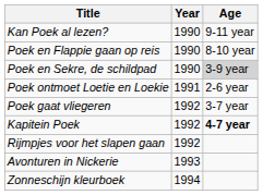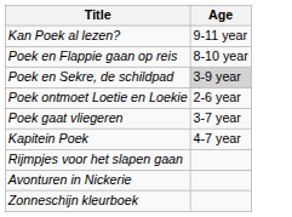 <table class="wikitable">
 <tr>
 <th>Title</th>
-<th>Year</th>
 <th>Age</th>
 </tr>
 <tr>
 <td><em>Kan Poek al lezen?</em></td>
-<td>1990</td>
 <td>9-11 year</td>
 </tr>
 <tr>
 <td><em>Poek en Flappie gaan op reis</em></td>
-<td>1990</td>
 <td>8-10 year</td>
 </tr>
 <tr>
 <td><em>Poek en Sekre, de schildpad</em></td>
-<td>1990</td>
 <td style="background: lightgrey;">3-9 year</td>
 </tr>
 <tr>
 <td><em>Poek ontmoet Loetie en Loekie</em></td>
-<td>1991</td>
 <td>2-6 year</td>
 </tr>
 <tr>
 <td><em>Poek gaat vliegeren</em></td>
-<td>1992</td>
 <td>3-7 year</td>
 </tr>
 <tr>
 <td><em>Kapitein Poek</em></td>
-<td>1992</td>
-<td><strong>4-7 year</strong></td>
+<td>4-7 year</td>
 </tr>
 <tr>
 <td><em>Rijmpjes voor het slapen gaan</em></td>
-<td>1992</td>
 <td></td>
 </tr>
 <tr>
 <td><em>Avonturen in Nickerie</em></td>
-<td>1993</td>
 <td></td>
 </tr>
 <tr>
 <td><em>Zonneschijn kleurboek</em></td>
-<td>1994</td>
 <td></td>
 </tr>
 </table>
